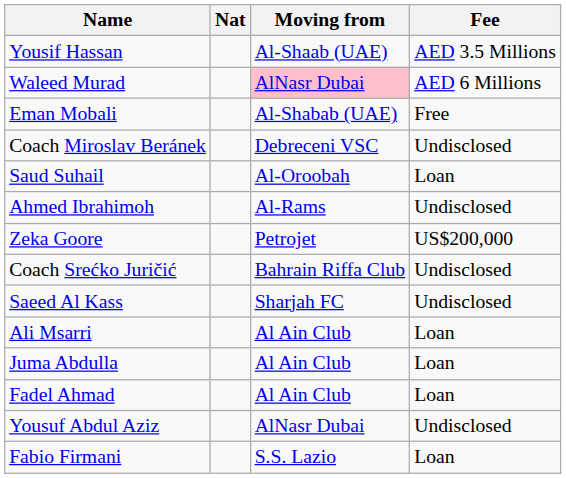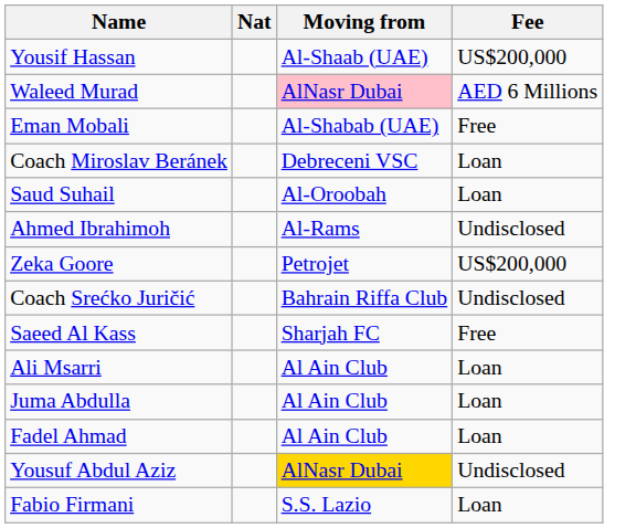 <table class="wikitable sortable">
 <tr>
 <th>Name</th>
 <th>Nat</th>
 <th>Moving from</th>
 <th>Fee</th>
 </tr>
 <tr>
 <td><a href='#'>Yousif Hassan</a></td>
 <td></td>
 <td><a href='#'>Al-Shaab (UAE)</a></td>
-<td><a href='#'>AED</a> 3.5 Millions </td>
+<td>US$200,000 </td>
 </tr>
 <tr>
 <td><a href='#'>Waleed Murad</a></td>
 <td></td>
 <td style="background: pink;"><a href='#'>AlNasr Dubai</a></td>
 <td><a href='#'>AED</a> 6 Millions </td>
 </tr>
 <tr>
 <td><a href='#'>Eman Mobali</a></td>
 <td></td>
 <td><a href='#'>Al-Shabab (UAE)</a></td>
 <td>Free</td>
 </tr>
 <tr>
 <td>Coach <a href='#'>Miroslav Beránek</a></td>
 <td></td>
 <td><a href='#'>Debreceni VSC</a></td>
-<td>Undisclosed</td>
+<td>Loan</td>
 </tr>
 <tr>
 <td><a href='#'>Saud Suhail</a></td>
 <td></td>
 <td><a href='#'>Al-Oroobah</a></td>
 <td>Loan</td>
 </tr>
 <tr>
 <td><a href='#'>Ahmed Ibrahimoh</a></td>
 <td></td>
 <td><a href='#'>Al-Rams</a></td>
 <td>Undisclosed</td>
 </tr>
 <tr>
 <td><a href='#'>Zeka Goore</a></td>
 <td></td>
 <td><a href='#'>Petrojet</a></td>
 <td>US$200,000 </td>
 </tr>
 <tr>
 <td>Coach <a href='#'>Srećko Juričić</a></td>
 <td></td>
 <td><a href='#'>Bahrain Riffa Club</a></td>
 <td>Undisclosed</td>
 </tr>
 <tr>
 <td><a href='#'>Saeed Al Kass</a></td>
 <td></td>
 <td><a href='#'>Sharjah FC</a></td>
-<td>Undisclosed</td>
+<td>Free </td>
 </tr>
 <tr>
 <td><a href='#'>Ali Msarri</a></td>
 <td></td>
 <td><a href='#'>Al Ain Club</a></td>
 <td>Loan</td>
 </tr>
 <tr>
 <td><a href='#'>Juma Abdulla</a></td>
 <td></td>
 <td><a href='#'>Al Ain Club</a></td>
 <td>Loan</td>
 </tr>
 <tr>
 <td><a href='#'>Fadel Ahmad</a></td>
 <td></td>
 <td><a href='#'>Al Ain Club</a></td>
 <td>Loan</td>
 </tr>
 <tr>
 <td><a href='#'>Yousuf Abdul Aziz</a></td>
 <td></td>
-<td><a href='#'>AlNasr Dubai</a></td>
+<td style="background: gold;"><a href='#'>AlNasr Dubai</a></td>
 <td>Undisclosed</td>
 </tr>
 <tr>
 <td><a href='#'>Fabio Firmani</a></td>
 <td></td>
 <td><a href='#'>S.S. Lazio</a></td>
 <td>Loan</td>
 </tr>
 </table>
